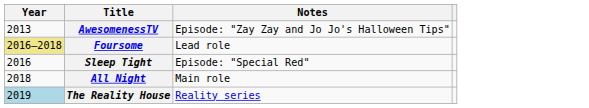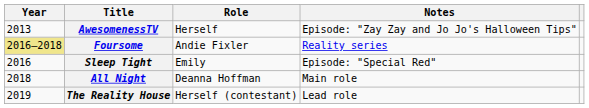 <table class="wikitable sortable plainrowheaders">
 <tr>
 <th scope="col">Year</th>
 <th scope="col">Title</th>
+<th scope="col">Role</th>
 <th scope="col" class="unsortable">Notes</th>
 <th scope="col" class="unsortable"></th>
 </tr>
 <tr>
 <td>2013</td>
 <th scope="row"><a href='#'><em>AwesomenessTV</em></a></th>
+<td>Herself</td>
 <td>Episode: "Zay Zay and Jo Jo's Halloween Tips"</td>
 <td style="text-align:center"></td>
 </tr>
 <tr>
 <td style="background: khaki;">2016–2018</td>
 <th scope="row"><em><a href='#'>Foursome</a></em></th>
-<td>Lead role</td>
+<td>Andie Fixler</td>
+<td><a href='#'>Reality series</a></td>
 <td style="text-align:center"></td>
 </tr>
 <tr>
 <td>2016</td>
 <th scope="row"><em>Sleep Tight</em></th>
+<td>Emily</td>
 <td>Episode: "Special Red"</td>
 <td style="text-align:center"></td>
 </tr>
 <tr>
 <td>2018</td>
 <th scope="row"><em><a href='#'>All Night</a></em></th>
+<td>Deanna Hoffman</td>
 <td>Main role</td>
 <td style="text-align:center"></td>
 </tr>
 <tr>
-<td style="background: lightblue;">2019</td>
+<td>2019</td>
 <th scope="row"><em>The Reality House</em></th>
-<td><a href='#'>Reality series</a></td>
+<td>Herself (contestant)</td>
+<td>Lead role</td>
 <td style="text-align:center"></td>
 </tr>
 </table>
